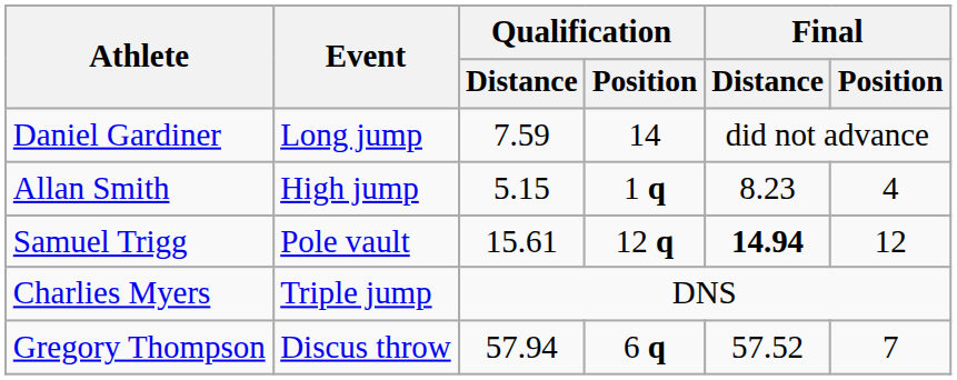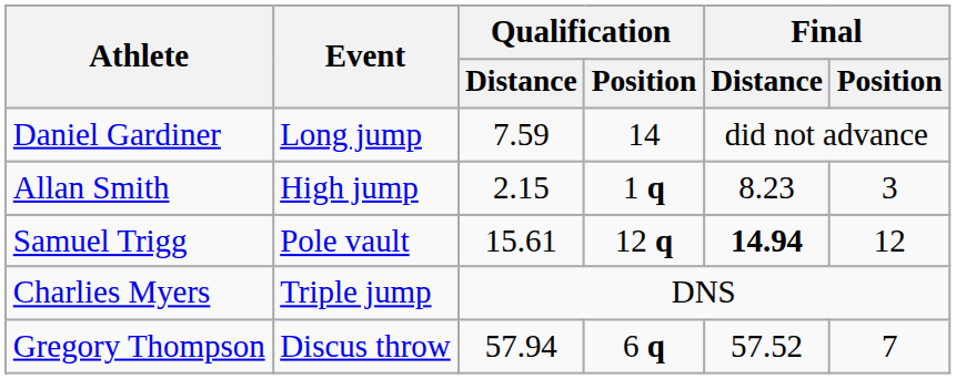 <table class=wikitable style="font-size:90%">
 <tr>
 <th rowspan="2">Athlete</th>
 <th rowspan="2">Event</th>
 <th colspan="2">Qualification</th>
 <th colspan="2">Final</th>
 </tr>
 <tr style="font-size:95%">
 <th>Distance</th>
 <th>Position</th>
 <th>Distance</th>
 <th>Position</th>
 </tr>
 <tr align=center>
 <td align=left><a href='#'>Daniel Gardiner</a></td>
 <td align=left><a href='#'>Long jump</a></td>
 <td>7.59</td>
 <td>14</td>
 <td colspan=2>did not advance</td>
 </tr>
 <tr align=center>
 <td align=left><a href='#'>Allan Smith</a></td>
 <td align=left><a href='#'>High jump</a></td>
-<td>5.15</td>
+<td>2.15</td>
 <td>1 <strong>q</strong></td>
 <td>8.23</td>
-<td>4</td>
+<td>3</td>
 </tr>
 <tr align=center>
 <td align=left><a href='#'>Samuel Trigg</a></td>
 <td align=left><a href='#'>Pole vault</a></td>
 <td>15.61</td>
 <td>12 <strong>q</strong></td>
 <td><strong>14.94</strong></td>
 <td>12</td>
 </tr>
 <tr align=center>
 <td align=left><a href='#'>Charlies Myers</a></td>
 <td align=left><a href='#'>Triple jump</a></td>
 <td colspan=4>DNS</td>
 </tr>
 <tr align=center>
 <td align=left><a href='#'>Gregory Thompson</a></td>
 <td align=left><a href='#'>Discus throw</a></td>
 <td>57.94</td>
 <td>6 <strong>q</strong></td>
 <td>57.52</td>
 <td>7</td>
 </tr>
 </table>
